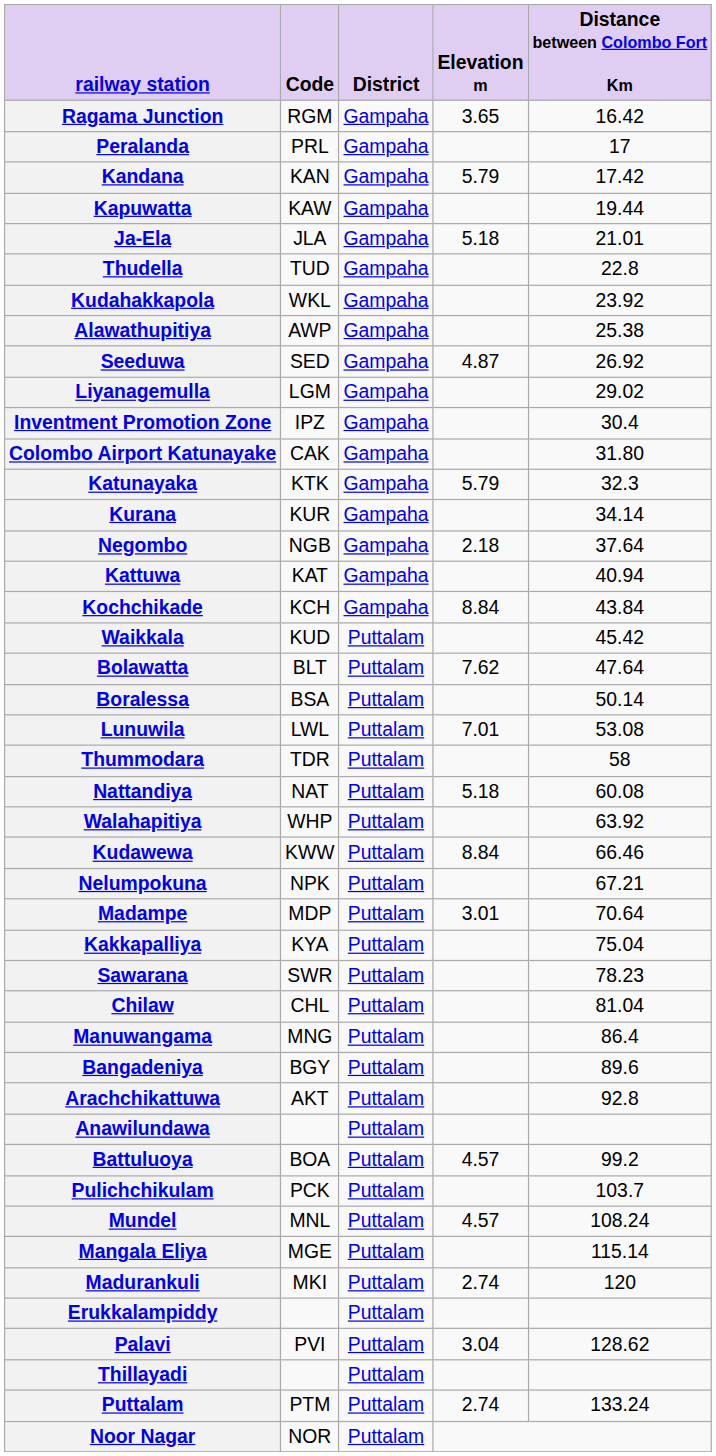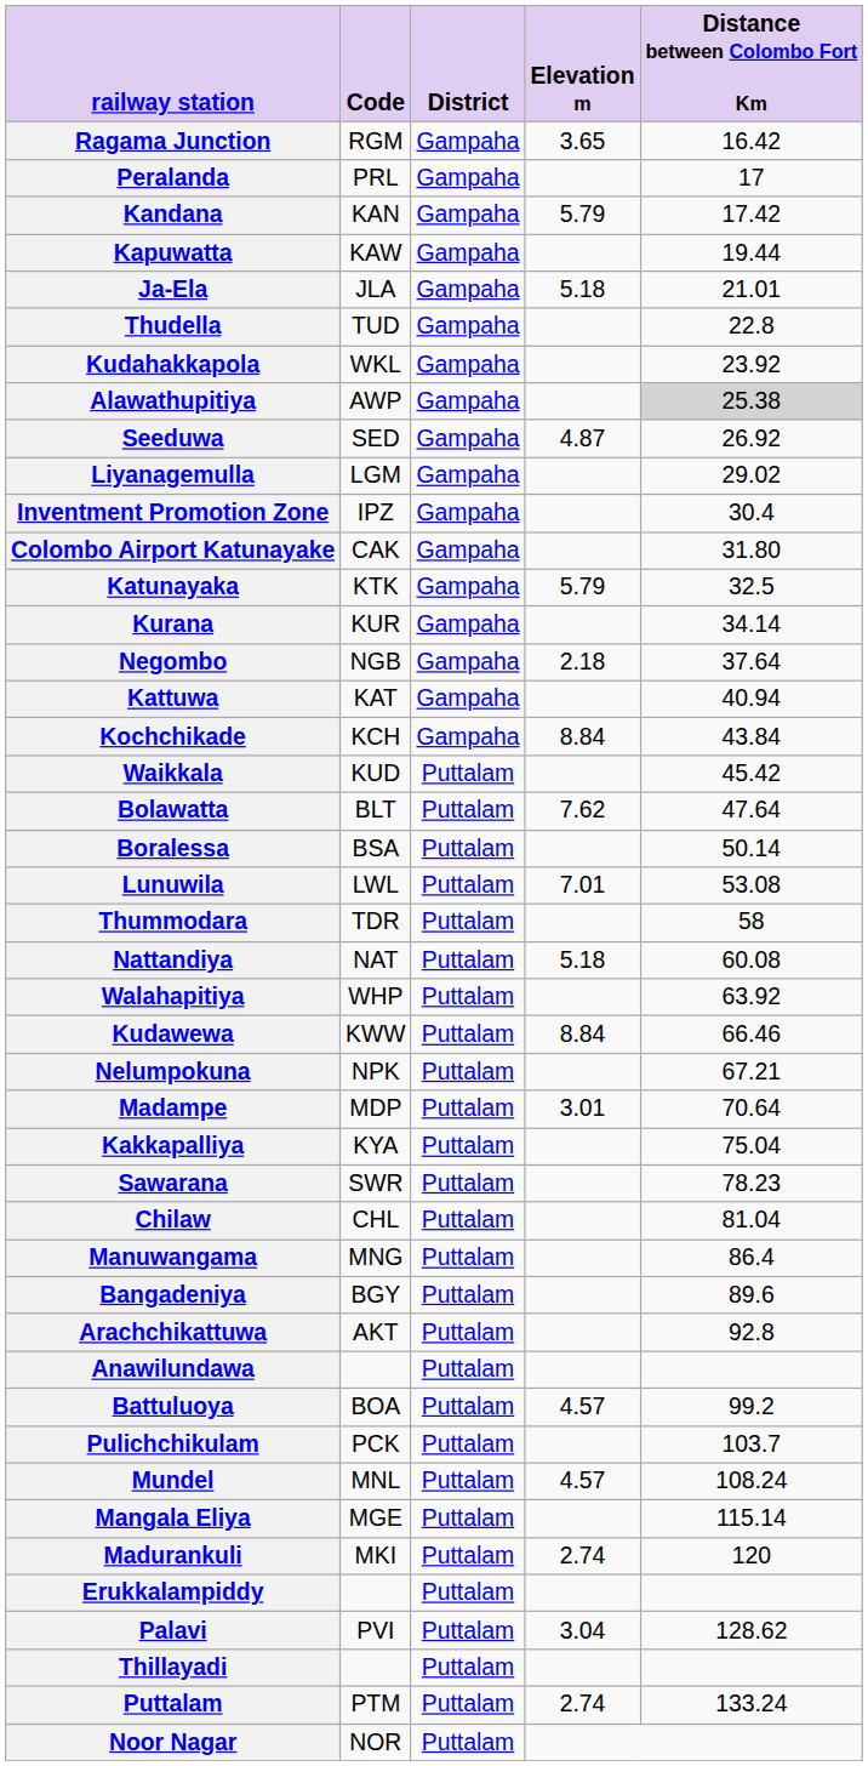 <table class="wikitable sortable" style="text-align:center; font-size:100%">
 <tr valign=bottom>
 <th style="background-color:#E0CEF2;"><a href='#'>railway station</a></th>
 <th style="background-color:#E0CEF2;">Code</th>
 <th style="background-color:#E0CEF2;">District</th>
 <th style="background-color:#E0CEF2;">Elevation<br><small>m</small><br></th>
 <th style="background-color:#E0CEF2;">Distance<br><small>between <a href='#'>Colombo Fort</a></small><br><br><small>Km</small><br></th>
 </tr>
 <tr>
 <th><a href='#'>Ragama Junction</a></th>
 <td>RGM</td>
 <td><a href='#'>Gampaha</a></td>
 <td>3.65</td>
 <td>16.42</td>
 </tr>
 <tr>
 <th><a href='#'>Peralanda</a></th>
 <td>PRL</td>
 <td><a href='#'>Gampaha</a></td>
 <td></td>
 <td>17</td>
 </tr>
 <tr>
 <th><a href='#'>Kandana</a></th>
 <td>KAN</td>
 <td><a href='#'>Gampaha</a></td>
 <td>5.79</td>
 <td>17.42</td>
 </tr>
 <tr>
 <th><a href='#'>Kapuwatta</a></th>
 <td>KAW</td>
 <td><a href='#'>Gampaha</a></td>
 <td></td>
 <td>19.44</td>
 </tr>
 <tr>
 <th><a href='#'>Ja-Ela</a></th>
 <td>JLA</td>
 <td><a href='#'>Gampaha</a></td>
 <td>5.18</td>
 <td>21.01</td>
 </tr>
 <tr>
 <th><a href='#'>Thudella</a></th>
 <td>TUD</td>
 <td><a href='#'>Gampaha</a></td>
 <td></td>
 <td>22.8</td>
 </tr>
 <tr>
 <th><a href='#'>Kudahakkapola</a></th>
 <td>WKL</td>
 <td><a href='#'>Gampaha</a></td>
 <td></td>
 <td>23.92</td>
 </tr>
 <tr>
 <th><a href='#'>Alawathupitiya</a></th>
 <td>AWP</td>
 <td><a href='#'>Gampaha</a></td>
 <td></td>
-<td>25.38</td>
+<td style="background: lightgrey;">25.38</td>
 </tr>
 <tr>
 <th><a href='#'>Seeduwa</a></th>
 <td>SED</td>
 <td><a href='#'>Gampaha</a></td>
 <td>4.87</td>
 <td>26.92</td>
 </tr>
 <tr>
 <th><a href='#'>Liyanagemulla</a></th>
 <td>LGM</td>
 <td><a href='#'>Gampaha</a></td>
 <td></td>
 <td>29.02</td>
 </tr>
 <tr>
 <th><a href='#'>Inventment Promotion Zone</a></th>
 <td>IPZ</td>
 <td><a href='#'>Gampaha</a></td>
 <td></td>
 <td>30.4</td>
 </tr>
 <tr>
 <th><a href='#'>Colombo Airport Katunayake</a></th>
 <td>CAK</td>
 <td><a href='#'>Gampaha</a></td>
 <td></td>
 <td>31.80</td>
 </tr>
 <tr>
 <th><a href='#'>Katunayaka</a></th>
 <td>KTK</td>
 <td><a href='#'>Gampaha</a></td>
 <td>5.79</td>
-<td>32.3</td>
+<td>32.5</td>
 </tr>
 <tr>
 <th><a href='#'>Kurana</a></th>
 <td>KUR</td>
 <td><a href='#'>Gampaha</a></td>
 <td></td>
 <td>34.14</td>
 </tr>
 <tr>
 <th><a href='#'>Negombo</a></th>
 <td>NGB</td>
 <td><a href='#'>Gampaha</a></td>
 <td>2.18</td>
 <td>37.64</td>
 </tr>
 <tr>
 <th><a href='#'>Kattuwa</a></th>
 <td>KAT</td>
 <td><a href='#'>Gampaha</a></td>
 <td></td>
 <td>40.94</td>
 </tr>
 <tr>
 <th><a href='#'>Kochchikade</a></th>
 <td>KCH</td>
 <td><a href='#'>Gampaha</a></td>
 <td>8.84</td>
 <td>43.84</td>
 </tr>
 <tr>
 <th><a href='#'>Waikkala</a></th>
 <td>KUD</td>
 <td><a href='#'>Puttalam</a></td>
 <td></td>
 <td>45.42</td>
 </tr>
 <tr>
 <th><a href='#'>Bolawatta</a></th>
 <td>BLT</td>
 <td><a href='#'>Puttalam</a></td>
 <td>7.62</td>
 <td>47.64</td>
 </tr>
 <tr>
 <th><a href='#'>Boralessa</a></th>
 <td>BSA</td>
 <td><a href='#'>Puttalam</a></td>
 <td></td>
 <td>50.14</td>
 </tr>
 <tr>
 <th><a href='#'>Lunuwila</a></th>
 <td>LWL</td>
 <td><a href='#'>Puttalam</a></td>
 <td>7.01</td>
 <td>53.08</td>
 </tr>
 <tr>
 <th><a href='#'>Thummodara</a></th>
 <td>TDR</td>
 <td><a href='#'>Puttalam</a></td>
 <td></td>
 <td>58</td>
 </tr>
 <tr>
 <th><a href='#'>Nattandiya</a></th>
 <td>NAT</td>
 <td><a href='#'>Puttalam</a></td>
 <td>5.18</td>
 <td>60.08</td>
 </tr>
 <tr>
 <th><a href='#'>Walahapitiya</a></th>
 <td>WHP</td>
 <td><a href='#'>Puttalam</a></td>
 <td></td>
 <td>63.92</td>
 </tr>
 <tr>
 <th><a href='#'>Kudawewa</a></th>
 <td>KWW</td>
 <td><a href='#'>Puttalam</a></td>
 <td>8.84</td>
 <td>66.46</td>
 </tr>
 <tr>
 <th><a href='#'>Nelumpokuna</a></th>
 <td>NPK</td>
 <td><a href='#'>Puttalam</a></td>
 <td></td>
 <td>67.21</td>
 </tr>
 <tr>
 <th><a href='#'>Madampe</a></th>
 <td>MDP</td>
 <td><a href='#'>Puttalam</a></td>
 <td>3.01</td>
 <td>70.64</td>
 </tr>
 <tr>
 <th><a href='#'>Kakkapalliya</a></th>
 <td>KYA</td>
 <td><a href='#'>Puttalam</a></td>
 <td></td>
 <td>75.04</td>
 </tr>
 <tr>
 <th><a href='#'>Sawarana</a></th>
 <td>SWR</td>
 <td><a href='#'>Puttalam</a></td>
 <td></td>
 <td>78.23</td>
 </tr>
 <tr>
 <th><a href='#'>Chilaw</a></th>
 <td>CHL</td>
 <td><a href='#'>Puttalam</a></td>
 <td></td>
 <td>81.04</td>
 </tr>
 <tr>
 <th><a href='#'>Manuwangama</a></th>
 <td>MNG</td>
 <td><a href='#'>Puttalam</a></td>
 <td></td>
 <td>86.4</td>
 </tr>
 <tr>
 <th><a href='#'>Bangadeniya</a></th>
 <td>BGY</td>
 <td><a href='#'>Puttalam</a></td>
 <td></td>
 <td>89.6</td>
 </tr>
 <tr>
 <th><a href='#'>Arachchikattuwa</a></th>
 <td>AKT</td>
 <td><a href='#'>Puttalam</a></td>
 <td></td>
 <td>92.8</td>
 </tr>
 <tr>
 <th><a href='#'>Anawilundawa</a></th>
 <td></td>
 <td><a href='#'>Puttalam</a></td>
 <td></td>
 <td></td>
 </tr>
 <tr>
 <th><a href='#'>Battuluoya</a></th>
 <td>BOA</td>
 <td><a href='#'>Puttalam</a></td>
 <td>4.57</td>
 <td>99.2</td>
 </tr>
 <tr>
 <th><a href='#'>Pulichchikulam</a></th>
 <td>PCK</td>
 <td><a href='#'>Puttalam</a></td>
 <td></td>
 <td>103.7</td>
 </tr>
 <tr>
 <th><a href='#'>Mundel</a></th>
 <td>MNL</td>
 <td><a href='#'>Puttalam</a></td>
 <td>4.57</td>
 <td>108.24</td>
 </tr>
 <tr>
 <th><a href='#'>Mangala Eliya</a></th>
 <td>MGE</td>
 <td><a href='#'>Puttalam</a></td>
 <td></td>
 <td>115.14</td>
 </tr>
 <tr>
 <th><a href='#'>Madurankuli</a></th>
 <td>MKI</td>
 <td><a href='#'>Puttalam</a></td>
 <td>2.74</td>
 <td>120</td>
 </tr>
 <tr>
 <th><a href='#'>Erukkalampiddy</a></th>
 <td></td>
 <td><a href='#'>Puttalam</a></td>
 <td></td>
 <td></td>
 </tr>
 <tr>
 <th><a href='#'>Palavi</a></th>
 <td>PVI</td>
 <td><a href='#'>Puttalam</a></td>
 <td>3.04</td>
 <td>128.62</td>
 </tr>
 <tr>
 <th><a href='#'>Thillayadi</a></th>
 <td></td>
 <td><a href='#'>Puttalam</a></td>
 <td></td>
 <td></td>
 </tr>
 <tr>
 <th><a href='#'>Puttalam</a></th>
 <td>PTM</td>
 <td><a href='#'>Puttalam</a></td>
 <td>2.74</td>
 <td>133.24</td>
 </tr>
 <tr>
 <th><a href='#'>Noor Nagar</a></th>
 <td>NOR</td>
 <td><a href='#'>Puttalam</a></td>
 </tr>
 </table>
